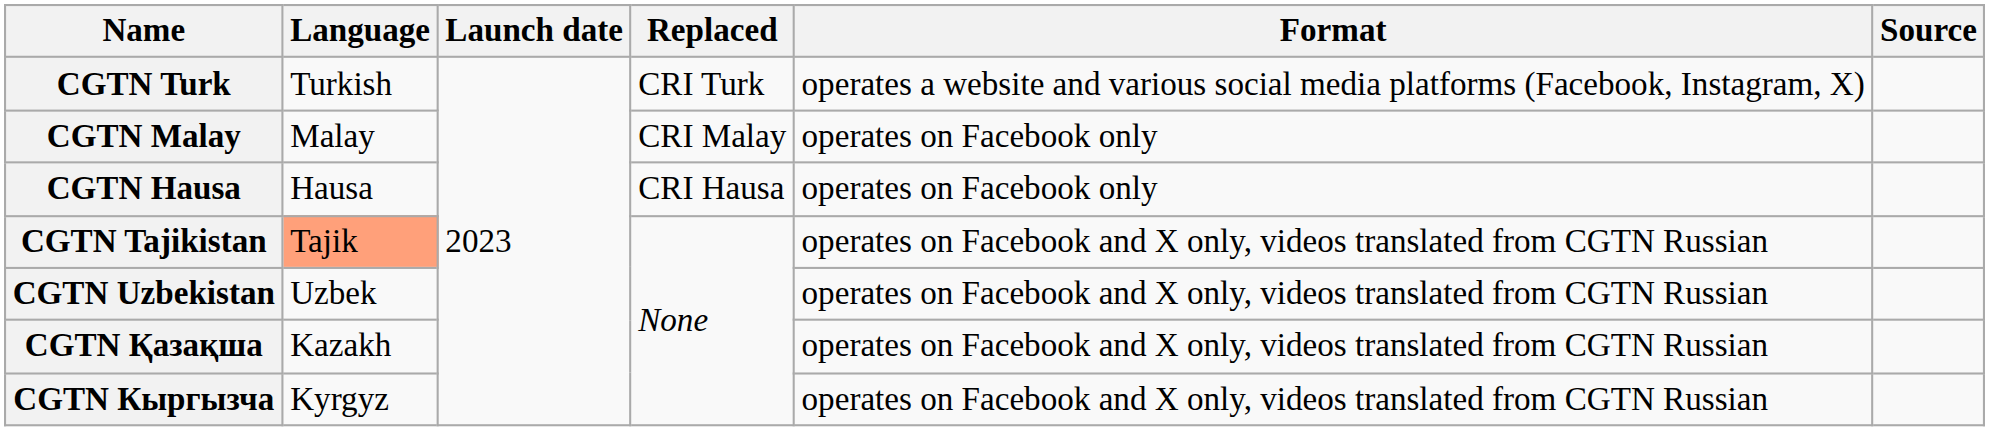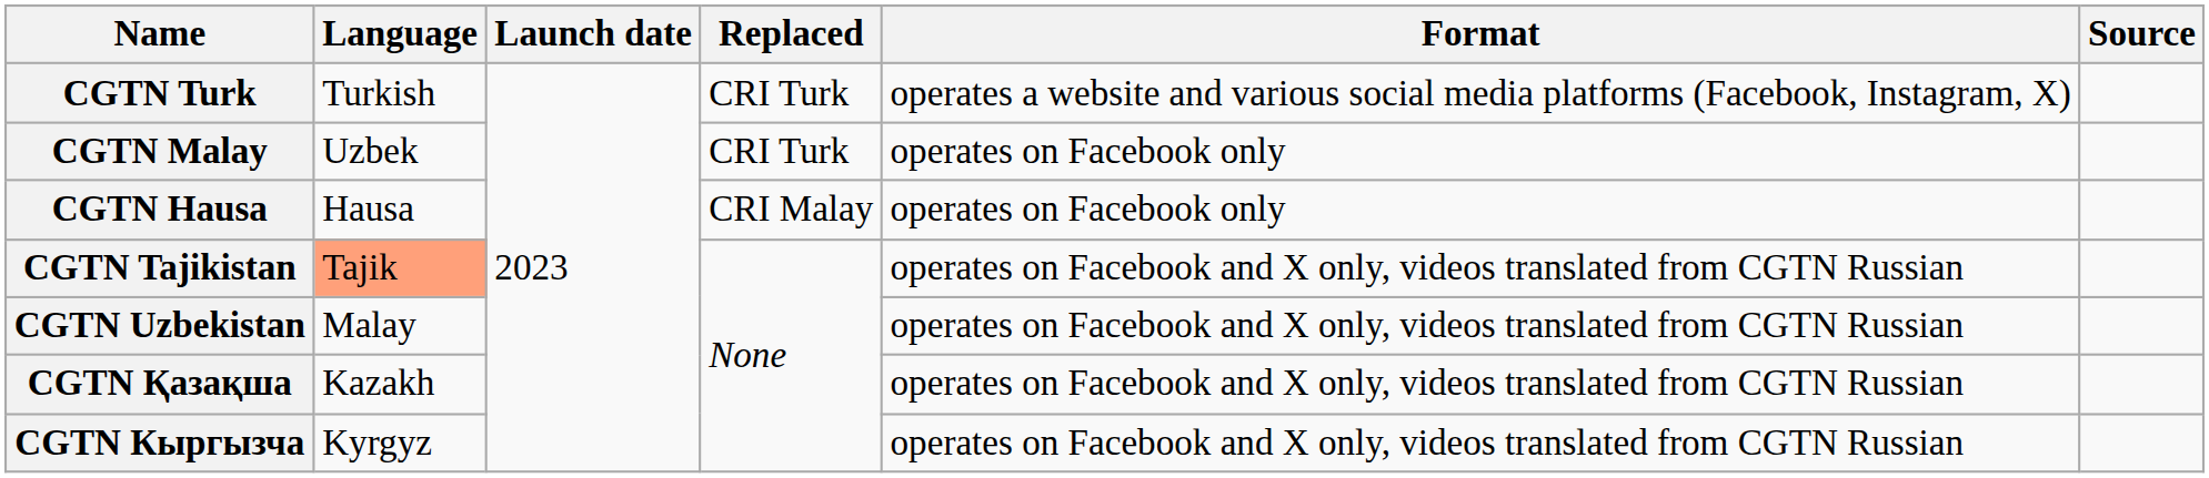 <table class="wikitable">
 <tr>
 <th>Name</th>
 <th>Language</th>
 <th>Launch date</th>
 <th>Replaced</th>
 <th>Format</th>
 <th>Source</th>
 </tr>
 <tr>
 <th>CGTN Turk</th>
 <td>Turkish</td>
 <td rowspan=7>2023</td>
 <td>CRI Turk</td>
 <td>operates a website and various social media platforms (Facebook, Instagram, X)</td>
 <td></td>
 </tr>
 <tr>
 <th>CGTN Malay</th>
-<td>Malay</td>
-<td>CRI Malay</td>
+<td>Uzbek</td>
+<td>CRI Turk</td>
 <td>operates on Facebook only</td>
 <td></td>
 </tr>
 <tr>
 <th>CGTN Hausa</th>
 <td>Hausa</td>
-<td>CRI Hausa</td>
+<td>CRI Malay</td>
 <td>operates on Facebook only</td>
 <td></td>
 </tr>
 <tr>
 <th>CGTN Tajikistan</th>
 <td style="background: lightsalmon;">Tajik</td>
 <td rowspan="4"><em>None</em></td>
 <td>operates on Facebook and X only, videos translated from CGTN Russian</td>
 <td></td>
 </tr>
 <tr>
 <th>CGTN Uzbekistan</th>
-<td>Uzbek</td>
+<td>Malay</td>
 <td>operates on Facebook and X only, videos translated from CGTN Russian</td>
 <td></td>
 </tr>
 <tr>
 <th>CGTN Қазақша</th>
 <td>Kazakh</td>
 <td>operates on Facebook and X only, videos translated from CGTN Russian</td>
 <td></td>
 </tr>
 <tr>
 <th>CGTN Кыргызча</th>
 <td>Kyrgyz</td>
 <td>operates on Facebook and X only, videos translated from CGTN Russian</td>
 <td></td>
 </tr>
 </table>
